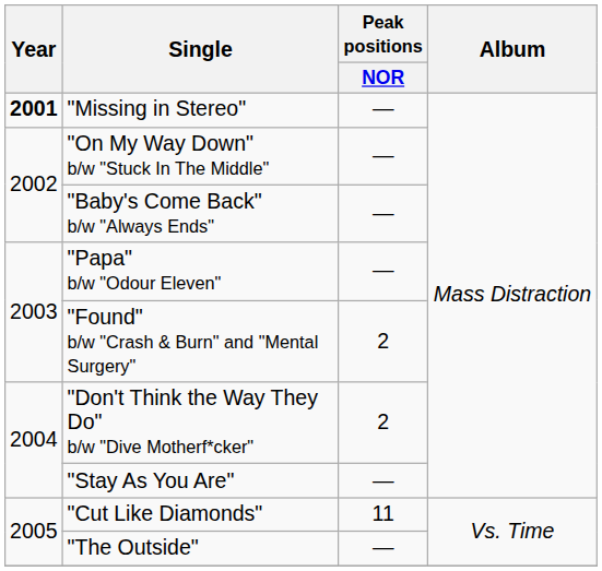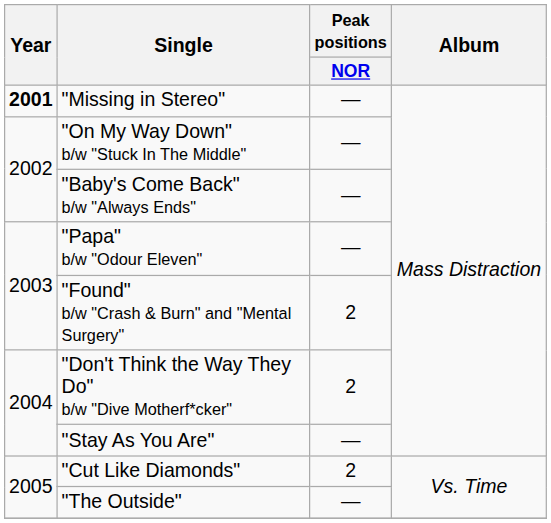 <table class="wikitable">
 <tr>
 <th align="center" rowspan="2" width="10">Year</th>
 <th align="center" rowspan="2" width="200">Single</th>
 <th align="center" colspan="1" width="20"><small>Peak positions</small></th>
 <th align="center" rowspan="2" width="120">Album</th>
 </tr>
 <tr>
 <th scope="col" style="width:3em;font-size:90%;"><a href='#'>NOR</a><br></th>
 </tr>
 <tr>
 <td style="text-align:center;"><strong>2001</strong></td>
 <td>"Missing in Stereo"</td>
 <td style="text-align:center;">—</td>
 <td style="text-align:center;" rowspan=7><em>Mass Distraction</em></td>
 </tr>
 <tr>
 <td style="text-align:center;" rowspan=2>2002</td>
 <td>"On My Way Down"<br><small>b/w "Stuck In The Middle"</small></td>
 <td style="text-align:center;">—</td>
 </tr>
 <tr>
 <td>"Baby's Come Back"<br><small>b/w "Always Ends"</small></td>
 <td style="text-align:center;">—</td>
 </tr>
 <tr>
 <td style="text-align:center;" rowspan=2>2003</td>
 <td>"Papa"<br><small>b/w "Odour Eleven"</small></td>
 <td style="text-align:center;">—</td>
 </tr>
 <tr>
 <td>"Found"<br><small>b/w "Crash & Burn" and "Mental Surgery"</small></td>
 <td style="text-align:center;">2</td>
 </tr>
 <tr>
 <td style="text-align:center;" rowspan=2>2004</td>
 <td>"Don't Think the Way They Do"<br><small>b/w "Dive Motherf*cker"</small></td>
 <td style="text-align:center;">2</td>
 </tr>
 <tr>
 <td>"Stay As You Are"</td>
 <td style="text-align:center;">—</td>
 </tr>
 <tr>
 <td style="text-align:center;" rowspan=2>2005</td>
 <td>"Cut Like Diamonds"</td>
-<td style="text-align:center;">11</td>
+<td style="text-align:center;">2</td>
 <td style="text-align:center;" rowspan=2><em>Vs. Time</em></td>
 </tr>
 <tr>
 <td>"The Outside"</td>
 <td style="text-align:center;">—</td>
 </tr>
 <tr>
 </tr>
 </table>
